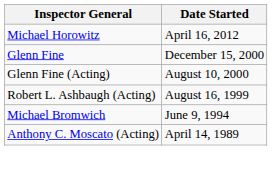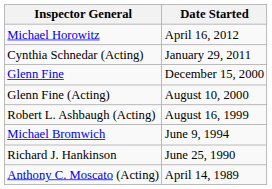 <table class="wikitable">
 <tr>
 <th>Inspector General</th>
 <th>Date Started</th>
 </tr>
 <tr>
 <td><a href='#'>Michael Horowitz</a></td>
 <td>April 16, 2012</td>
+</tr>
+<tr>
+<td>Cynthia Schnedar (Acting)</td>
+<td>January 29, 2011</td>
 </tr>
 <tr>
 <td><a href='#'>Glenn Fine</a></td>
 <td>December 15, 2000</td>
 </tr>
 <tr>
 <td>Glenn Fine (Acting)</td>
 <td>August 10, 2000</td>
 </tr>
 <tr>
 <td>Robert L. Ashbaugh (Acting)</td>
 <td>August 16, 1999</td>
 </tr>
 <tr>
 <td><a href='#'>Michael Bromwich</a></td>
 <td>June 9, 1994</td>
 </tr>
 <tr>
+<td>Richard J. Hankinson</td>
+<td>June 25, 1990</td>
+</tr>
+<tr>
 <td><a href='#'>Anthony C. Moscato</a> (Acting)</td>
 <td>April 14, 1989</td>
 </tr>
 </table>
